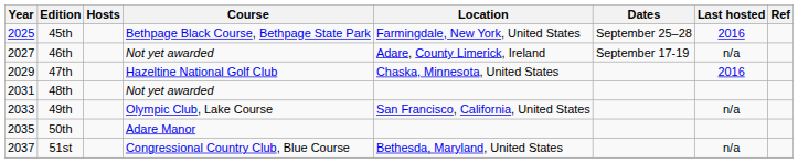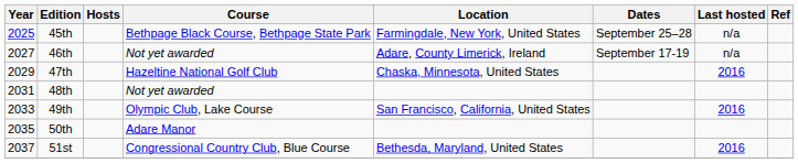 <table class="wikitable" style="font-size:95%">
 <tr>
 <th>Year</th>
 <th>Edition</th>
 <th>Hosts</th>
 <th>Course</th>
 <th>Location</th>
 <th>Dates</th>
 <th>Last hosted</th>
 <th>Ref</th>
 </tr>
 <tr>
 <td align=center><a href='#'>2025</a></td>
 <td align=center>45th</td>
 <td></td>
 <td><a href='#'>Bethpage Black Course</a>, <a href='#'>Bethpage State Park</a></td>
 <td><a href='#'>Farmingdale, New York</a>, United States</td>
 <td>September 25–28</td>
-<td align=center><a href='#'>2016</a></td>
+<td align=center>n/a</td>
 <td></td>
 </tr>
 <tr>
 <td align=center>2027</td>
 <td align=center>46th</td>
 <td></td>
 <td><em>Not yet awarded</em></td>
 <td><a href='#'>Adare</a>, <a href='#'>County Limerick</a>, Ireland</td>
 <td>September 17-19</td>
 <td align=center>n/a</td>
 <td></td>
 </tr>
 <tr>
 <td align=center>2029</td>
 <td align=center>47th</td>
 <td></td>
 <td><a href='#'>Hazeltine National Golf Club</a></td>
 <td><a href='#'>Chaska, Minnesota</a>, United States</td>
 <td></td>
 <td align=center><a href='#'>2016</a></td>
 <td></td>
 </tr>
 <tr>
 <td align=center>2031</td>
 <td align=center>48th</td>
 <td></td>
 <td><em>Not yet awarded</em></td>
 <td></td>
 <td align=center></td>
 <td></td>
 <td></td>
 </tr>
 <tr>
 <td align=center>2033</td>
 <td align=center>49th</td>
 <td></td>
 <td><a href='#'>Olympic Club</a>, Lake Course</td>
 <td><a href='#'>San Francisco</a>, <a href='#'>California</a>, United States</td>
 <td></td>
-<td align=center>n/a</td>
+<td align=center><a href='#'>2016</a></td>
 <td></td>
 </tr>
 <tr>
 <td align=center>2035</td>
 <td align=center>50th</td>
 <td></td>
 <td><a href='#'>Adare Manor</a></td>
 <td></td>
 <td align=center></td>
 <td></td>
 <td></td>
 </tr>
 <tr>
 <td align=center>2037</td>
 <td align=center>51st</td>
 <td></td>
 <td><a href='#'>Congressional Country Club</a>, Blue Course</td>
 <td><a href='#'>Bethesda, Maryland</a>, United States</td>
 <td></td>
-<td align=center>n/a</td>
+<td align=center><a href='#'>2016</a></td>
 <td></td>
 </tr>
 <tr>
 </tr>
 </table>
